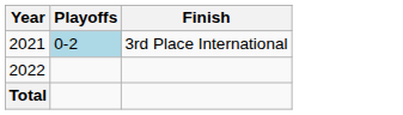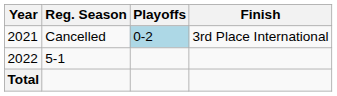 <table class="wikitable">
 <tr>
 <th>Year</th>
+<th>Reg. Season</th>
 <th>Playoffs</th>
 <th>Finish</th>
 </tr>
 <tr>
 <td>2021</td>
+<td>Cancelled</td>
 <td style="background: lightblue;">0-2</td>
 <td>3rd Place International</td>
 </tr>
 <tr>
 <td>2022</td>
+<td>5-1</td>
 <td></td>
 <td></td>
 </tr>
 <tr>
 <th>Total</th>
 <td></td>
 <td></td>
+<td></td>
 </tr>
 </table>
